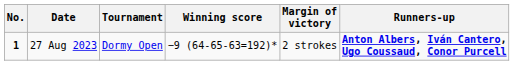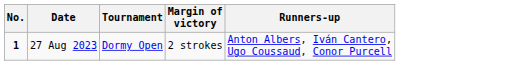 <table class="wikitable" style="font-size:95%;">
 <tr>
 <th>No.</th>
 <th>Date</th>
 <th>Tournament</th>
-<th>Winning score</th>
 <th>Margin of<br>victory</th>
 <th>Runners-up</th>
 </tr>
 <tr>
 <td align=center><strong>1</strong></td>
 <td align=right>27 Aug <a href='#'>2023</a></td>
 <td><a href='#'>Dormy Open</a></td>
-<td>−9 (64-65-63=192)*</td>
 <td>2 strokes</td>
-<td><strong> <a href='#'>Anton Albers</a>,  <a href='#'>Iván Cantero</a>,<br> <a href='#'>Ugo Coussaud</a>,  <a href='#'>Conor Purcell</a></strong></td>
+<td> <a href='#'>Anton Albers</a>,  <a href='#'>Iván Cantero</a>,<br> <a href='#'>Ugo Coussaud</a>,  <a href='#'>Conor Purcell</a></td>
 </tr>
 </table>
